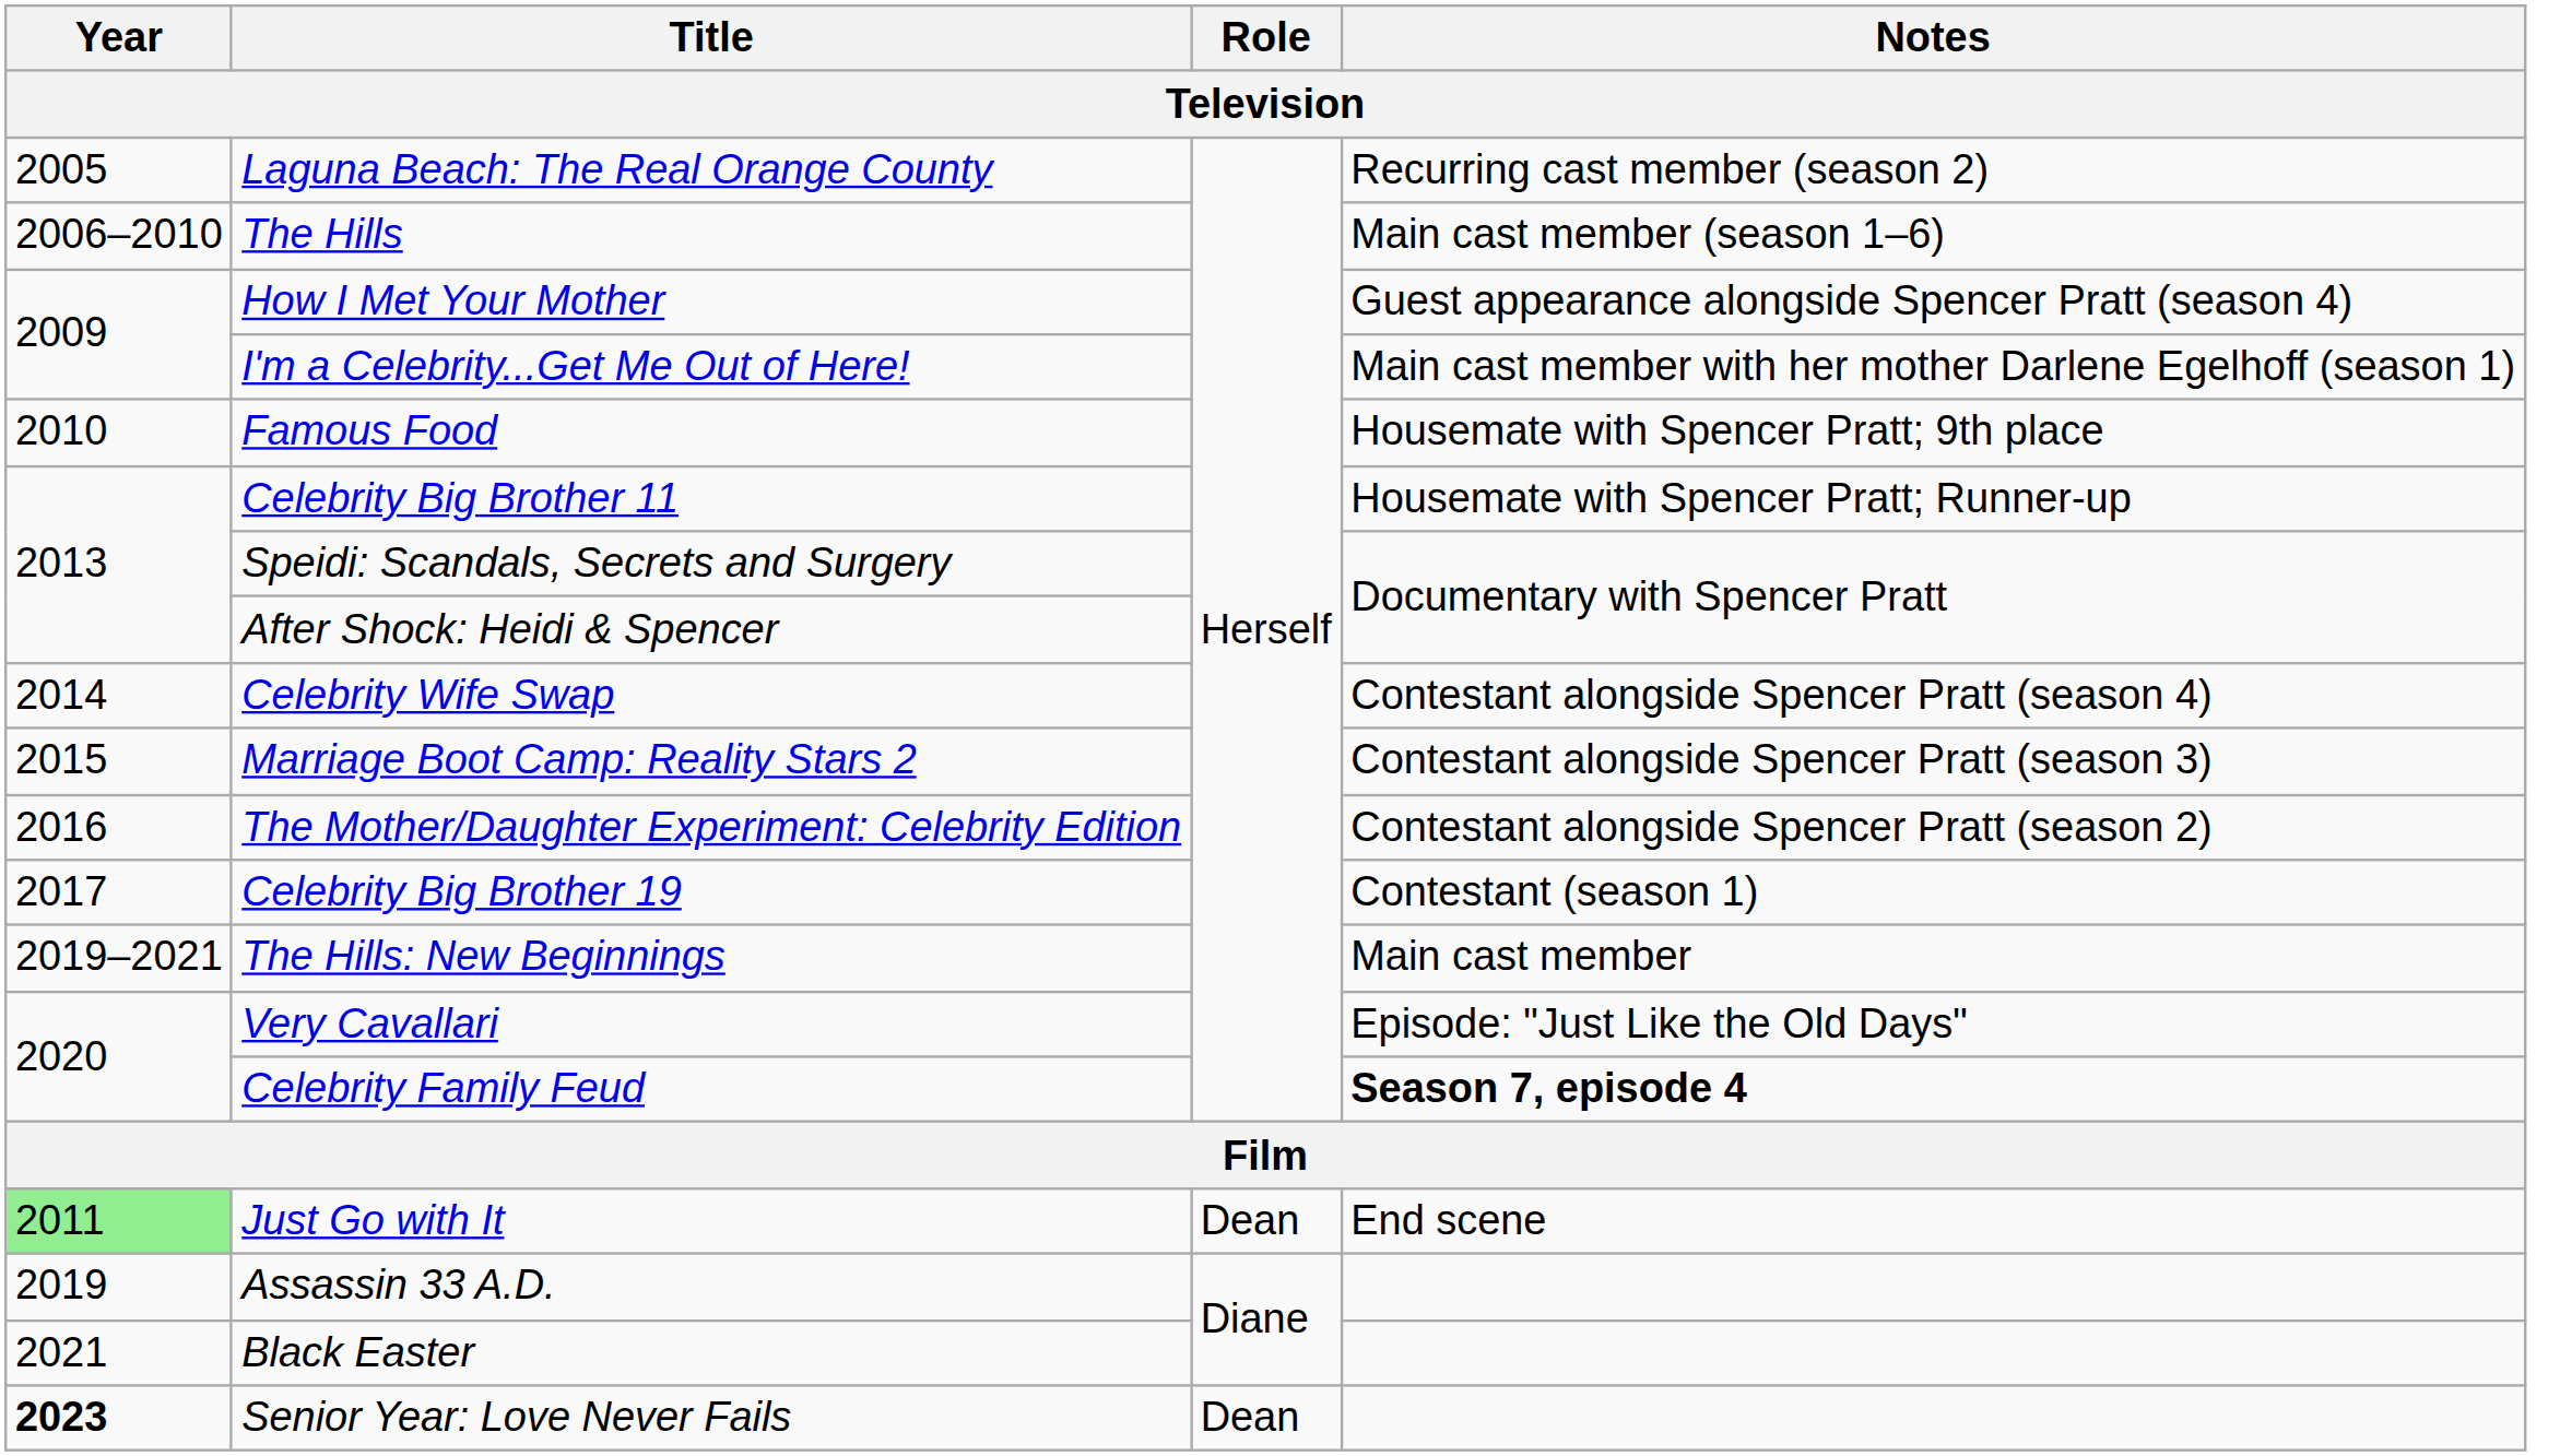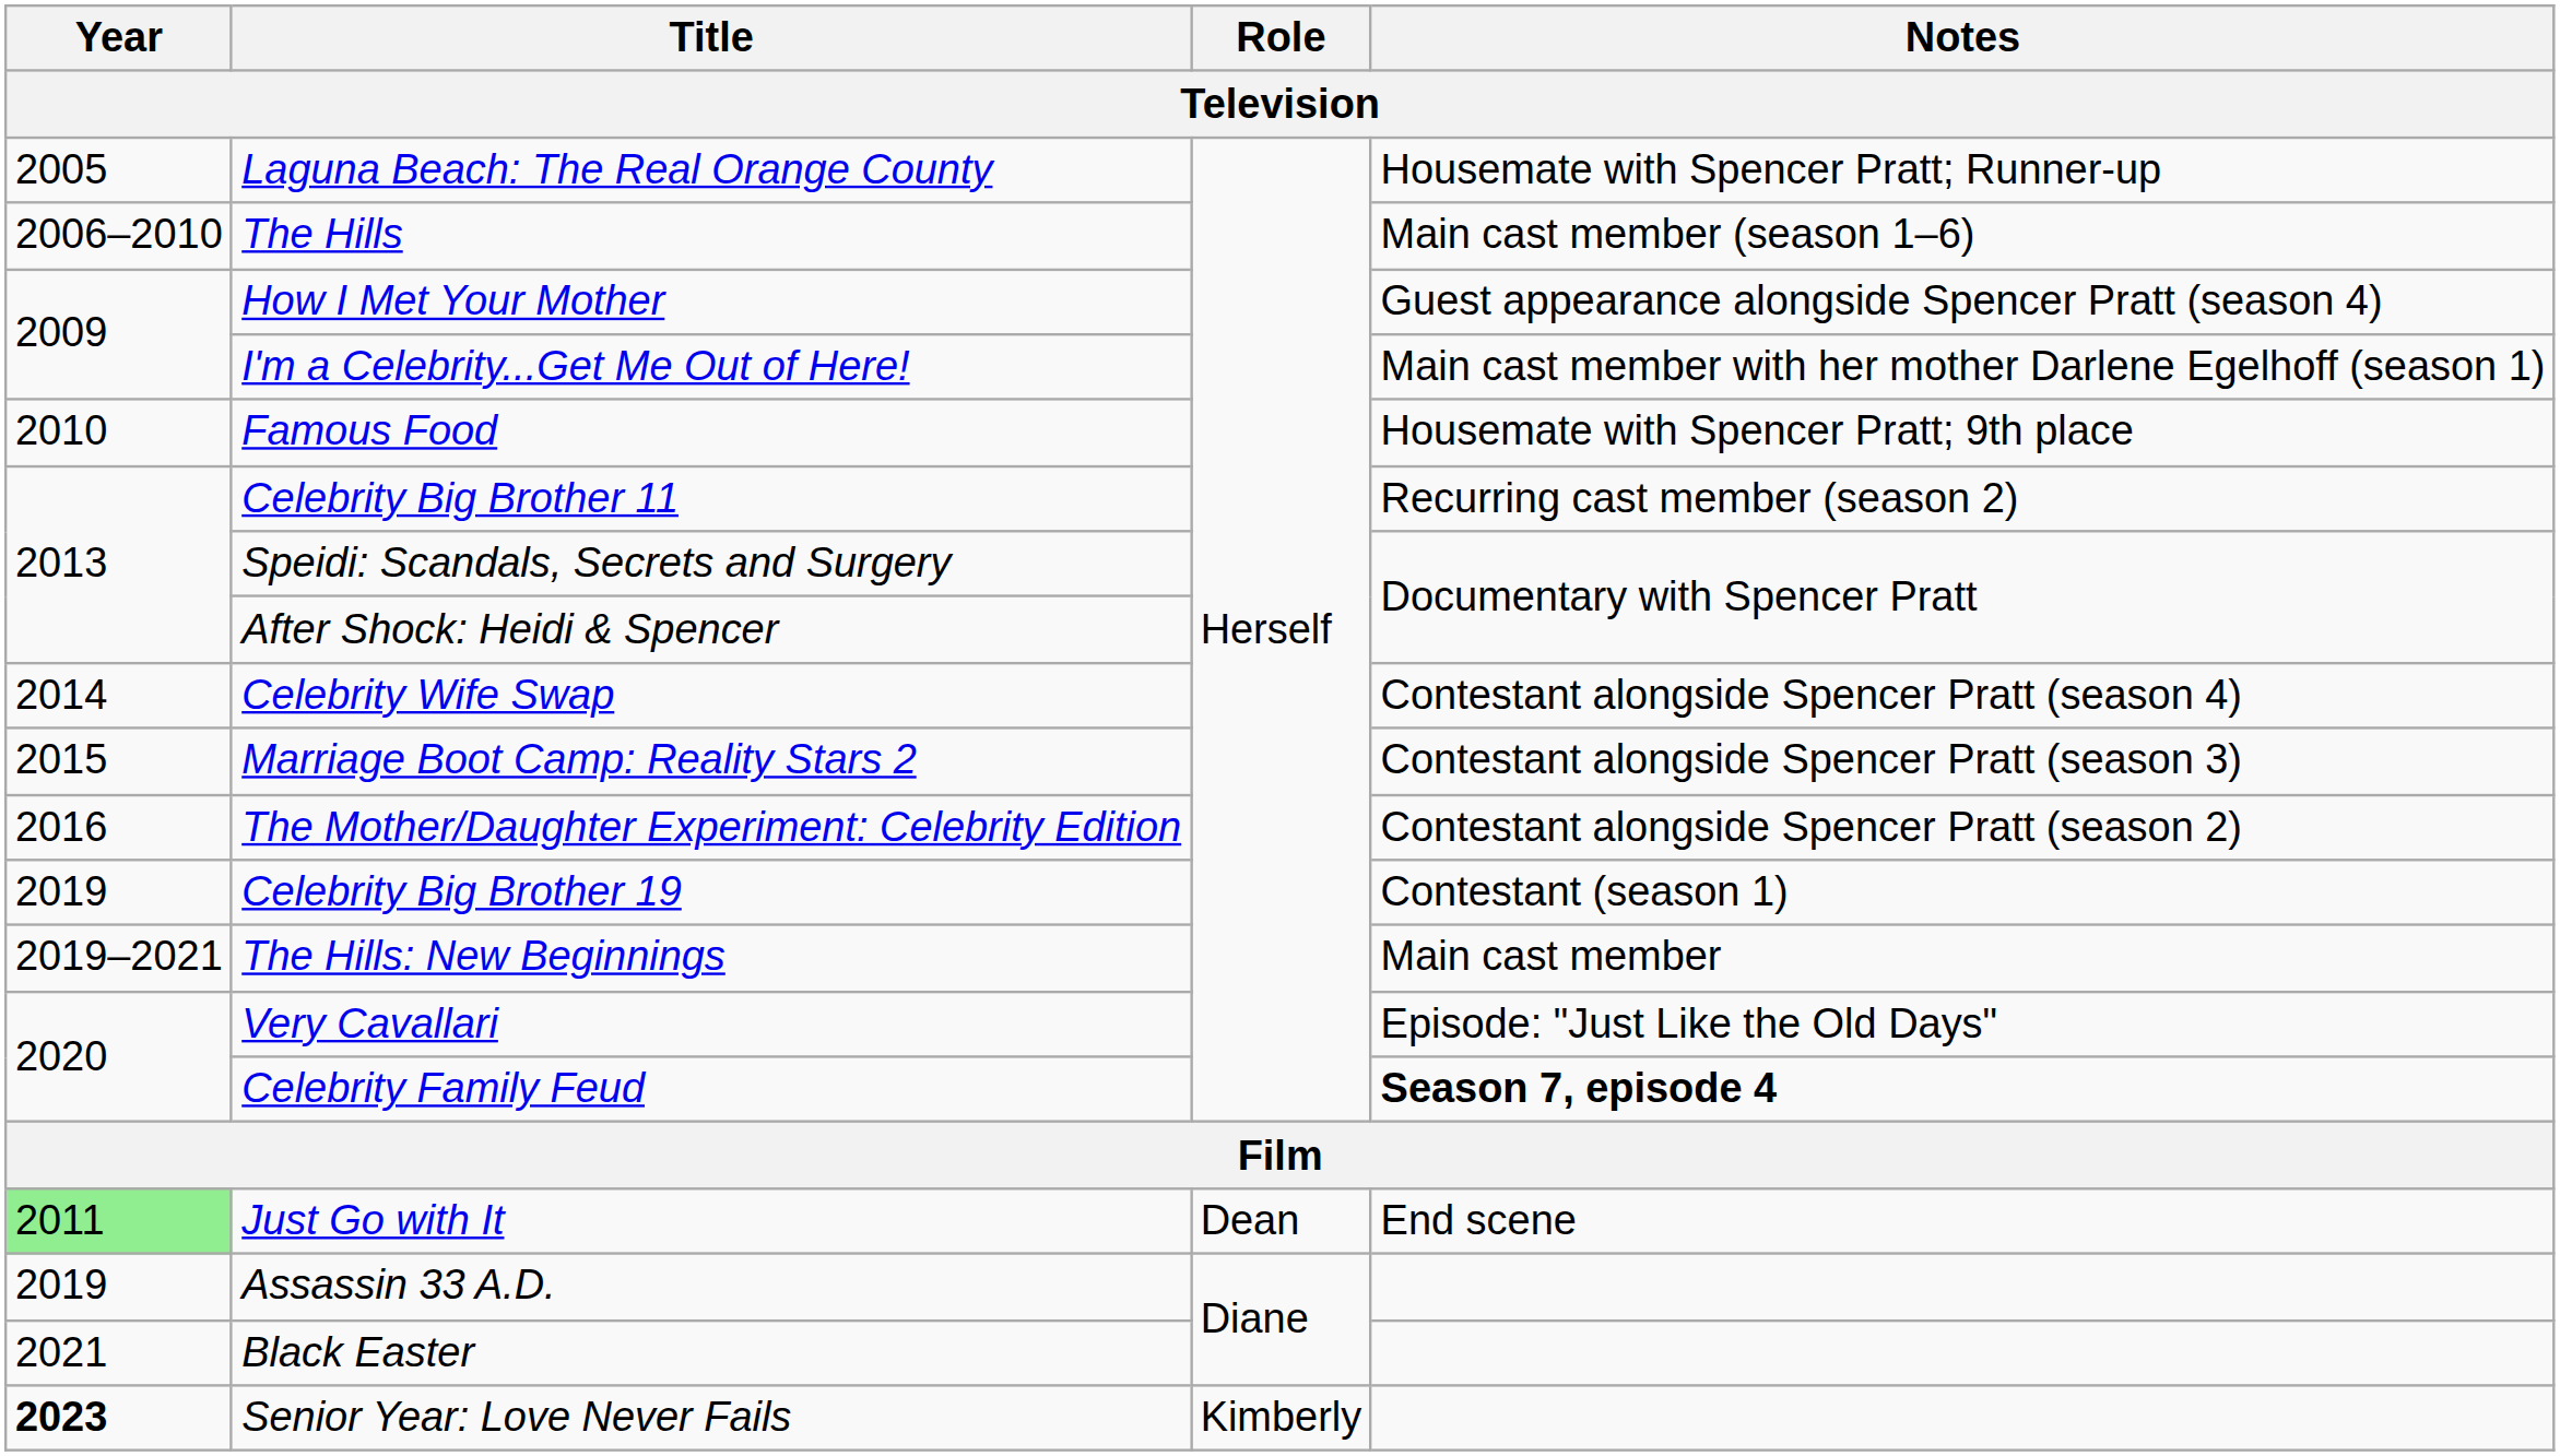 <table class="wikitable sortable">
 <tr>
 <th>Year</th>
 <th>Title</th>
 <th>Role</th>
 <th class="unsortable">Notes</th>
 </tr>
 <tr>
 <th colspan="4">Television</th>
 </tr>
 <tr>
 <td>2005</td>
 <td><em><a href='#'>Laguna Beach: The Real Orange County</a></em></td>
 <td rowspan="15">Herself</td>
-<td>Recurring cast member (season 2)</td>
+<td>Housemate with Spencer Pratt; Runner-up</td>
 </tr>
 <tr>
 <td>2006–2010</td>
 <td><em><a href='#'>The Hills</a></em></td>
 <td>Main cast member (season 1–6)</td>
 </tr>
 <tr>
 <td rowspan="2">2009</td>
 <td><em><a href='#'>How I Met Your Mother</a></em></td>
 <td>Guest appearance alongside Spencer Pratt (season 4)</td>
 </tr>
 <tr>
 <td><em><a href='#'>I'm a Celebrity...Get Me Out of Here!</a></em></td>
 <td>Main cast member with her mother Darlene Egelhoff (season 1)</td>
 </tr>
 <tr>
 <td>2010</td>
 <td><em><a href='#'>Famous Food</a></em></td>
 <td>Housemate with Spencer Pratt; 9th place</td>
 </tr>
 <tr>
 <td rowspan="3">2013</td>
 <td><em><a href='#'>Celebrity Big Brother 11</a></em></td>
-<td>Housemate with Spencer Pratt; Runner-up</td>
+<td>Recurring cast member (season 2)</td>
 </tr>
 <tr>
 <td><em>Speidi: Scandals, Secrets and Surgery</em></td>
 <td rowspan="2">Documentary with Spencer Pratt</td>
 </tr>
 <tr>
 <td><em>After Shock: Heidi & Spencer</em></td>
 </tr>
 <tr>
 <td>2014</td>
 <td><em><a href='#'>Celebrity Wife Swap</a></em></td>
 <td>Contestant alongside Spencer Pratt (season 4)</td>
 </tr>
 <tr>
 <td>2015</td>
 <td><em><a href='#'>Marriage Boot Camp: Reality Stars 2</a></em></td>
 <td>Contestant alongside Spencer Pratt (season 3)</td>
 </tr>
 <tr>
 <td>2016</td>
 <td><em><a href='#'>The Mother/Daughter Experiment: Celebrity Edition</a></em></td>
 <td>Contestant alongside Spencer Pratt (season 2)</td>
 </tr>
 <tr>
-<td>2017</td>
+<td>2019</td>
 <td><em><a href='#'>Celebrity Big Brother 19</a> </em></td>
 <td>Contestant (season 1)</td>
 </tr>
 <tr>
 <td>2019–2021</td>
 <td><em><a href='#'>The Hills: New Beginnings</a> </em></td>
 <td>Main cast member</td>
 </tr>
 <tr>
 <td rowspan="2">2020</td>
 <td><em><a href='#'>Very Cavallari</a></em></td>
 <td>Episode: "Just Like the Old Days"</td>
 </tr>
 <tr>
 <td><em><a href='#'>Celebrity Family Feud</a></em></td>
 <td><strong>Season 7, episode 4</strong></td>
 </tr>
 <tr>
 <th colspan="4">Film</th>
 </tr>
 <tr>
 <td style="background: lightgreen;">2011</td>
 <td><em><a href='#'>Just Go with It</a></em></td>
 <td>Dean</td>
 <td>End scene</td>
 </tr>
 <tr>
 <td>2019</td>
 <td><em>Assassin 33 A.D.</em></td>
 <td rowspan="2">Diane</td>
 <td></td>
 </tr>
 <tr>
 <td>2021</td>
 <td><em>Black Easter</em></td>
 <td></td>
 </tr>
 <tr>
 <td><strong>2023</strong></td>
 <td><em>Senior Year: Love Never Fails</em></td>
-<td>Dean</td>
+<td>Kimberly</td>
 <td></td>
 </tr>
 </table>
